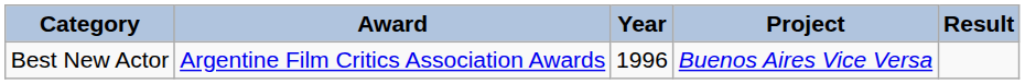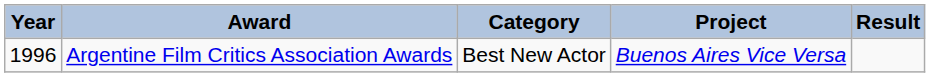 <table class="wikitable" style="font-size:90%;">
 <tr>
+<th style="background:#B0C4DE;">Year</th>
+<th style="background:#B0C4DE;">Award</th>
 <th style="background:#B0C4DE;">Category</th>
-<th style="background:#B0C4DE;">Award</th>
-<th style="background:#B0C4DE;">Year</th>
 <th style="background:#B0C4DE;">Project</th>
 <th style="background:#B0C4DE;">Result</th>
 </tr>
 <tr>
+<td>1996</td>
+<td><a href='#'>Argentine Film Critics Association Awards</a></td>
 <td>Best New Actor</td>
-<td><a href='#'>Argentine Film Critics Association Awards</a></td>
-<td>1996</td>
 <td><em><a href='#'>Buenos Aires Vice Versa</a></em></td>
 <td></td>
 </tr>
 </table>
